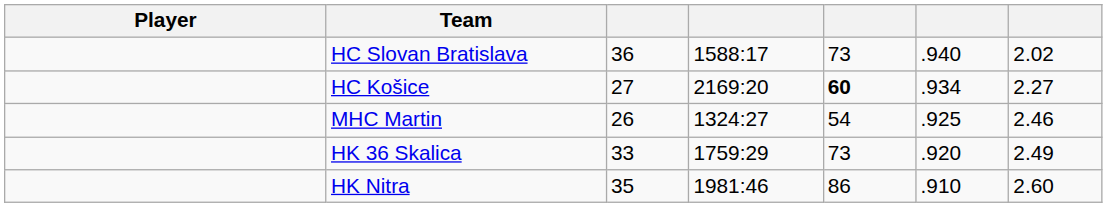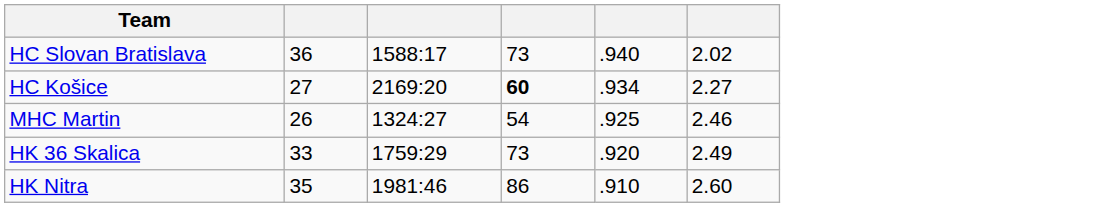 <table class="wikitable sortable">
 <tr>
-<th style="width: 15em;">Player</th>
 <th style="width: 13em;">Team</th>
 <th style="width: 3.5em;"></th>
 <th style="width: 6em;"></th>
 <th style="width: 4em;"></th>
 <th style="width: 4em;"></th>
 <th style="width: 4em;"></th>
 </tr>
 <tr>
-<td> </td>
 <td><a href='#'>HC Slovan Bratislava</a></td>
 <td>36</td>
 <td>1588:17</td>
 <td>73</td>
 <td>.940</td>
 <td>2.02</td>
 </tr>
 <tr>
-<td> </td>
 <td><a href='#'>HC Košice</a></td>
 <td>27</td>
 <td>2169:20</td>
 <td><strong>60</strong></td>
 <td>.934</td>
 <td>2.27</td>
 </tr>
 <tr>
-<td> </td>
 <td><a href='#'>MHC Martin</a></td>
 <td>26</td>
 <td>1324:27</td>
 <td>54</td>
 <td>.925</td>
 <td>2.46</td>
 </tr>
 <tr>
-<td> </td>
 <td><a href='#'>HK 36 Skalica</a></td>
 <td>33</td>
 <td>1759:29</td>
 <td>73</td>
 <td>.920</td>
 <td>2.49</td>
 </tr>
 <tr>
-<td> </td>
 <td><a href='#'>HK Nitra</a></td>
 <td>35</td>
 <td>1981:46</td>
 <td>86</td>
 <td>.910</td>
 <td>2.60</td>
 </tr>
 </table>
